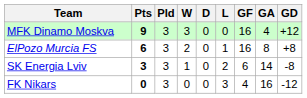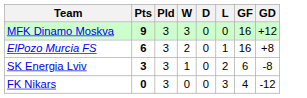 <table class="wikitable" style="text-align: center;">
 <tr>
 <th width="175">Team</th>
 <th width="20">Pts</th>
 <th width="20">Pld</th>
 <th width="20">W</th>
 <th width="20">D</th>
 <th width="20">L</th>
 <th width="20">GF</th>
-<th width="20">GA</th>
 <th width="20">GD</th>
 </tr>
 <tr bgcolor=#ccffcc>
 <td align="left"> <a href='#'>MFK Dinamo Moskva</a></td>
 <td><strong>9</strong></td>
 <td>3</td>
 <td>3</td>
 <td>0</td>
 <td>0</td>
 <td>16</td>
-<td>4</td>
 <td>+12</td>
 </tr>
 <tr bgcolor=ffffff>
 <td align="left"> <em><a href='#'>ElPozo Murcia FS</a></em></td>
 <td><strong>6</strong></td>
 <td>3</td>
 <td>2</td>
 <td>0</td>
 <td>1</td>
 <td>16</td>
-<td>8</td>
 <td>+8</td>
 </tr>
 <tr bgcolor=ffffff>
 <td align="left"> <a href='#'>SK Energia Lviv</a></td>
 <td><strong>3</strong></td>
 <td>3</td>
 <td>1</td>
 <td>0</td>
 <td>2</td>
 <td>6</td>
-<td>14</td>
 <td>-8</td>
 </tr>
 <tr bgcolor=ffffff>
 <td align="left"> <a href='#'>FK Nikars</a></td>
 <td><strong>0</strong></td>
 <td>3</td>
 <td>0</td>
 <td>0</td>
 <td>3</td>
 <td>4</td>
-<td>16</td>
 <td>-12</td>
 </tr>
 </table>
